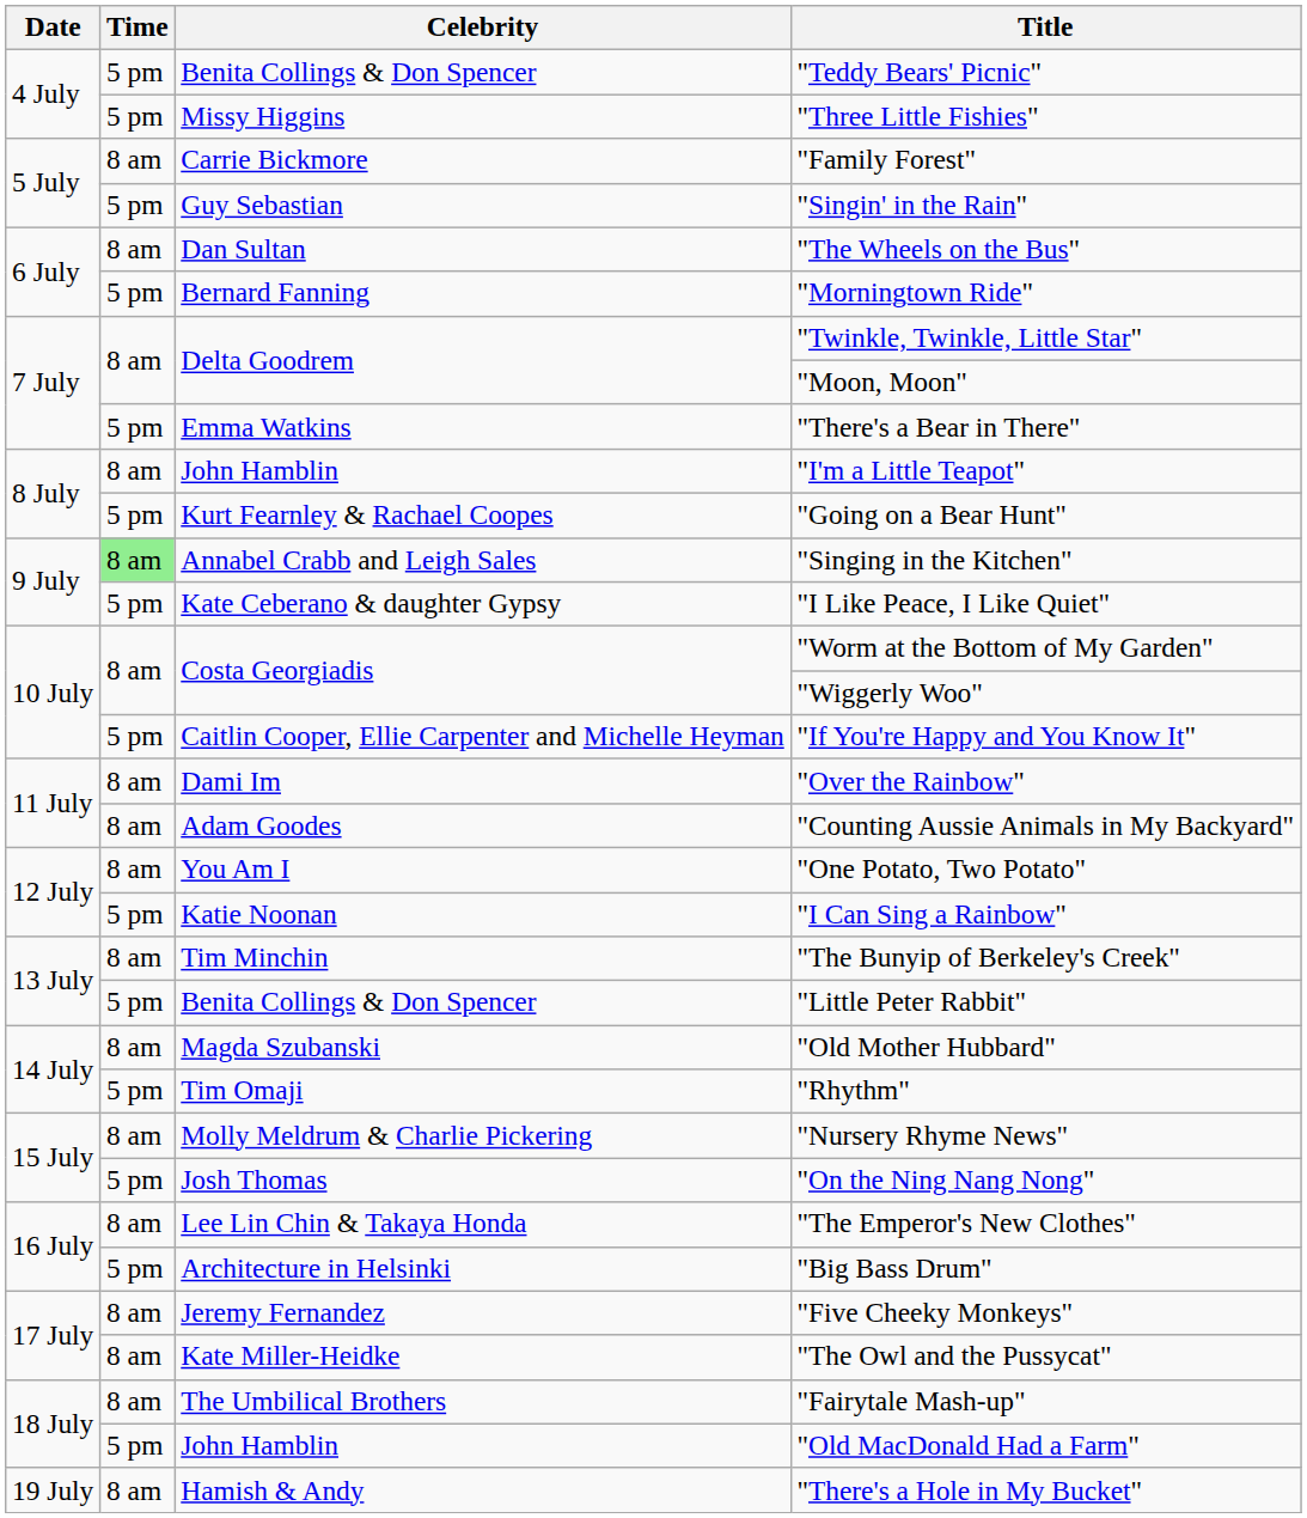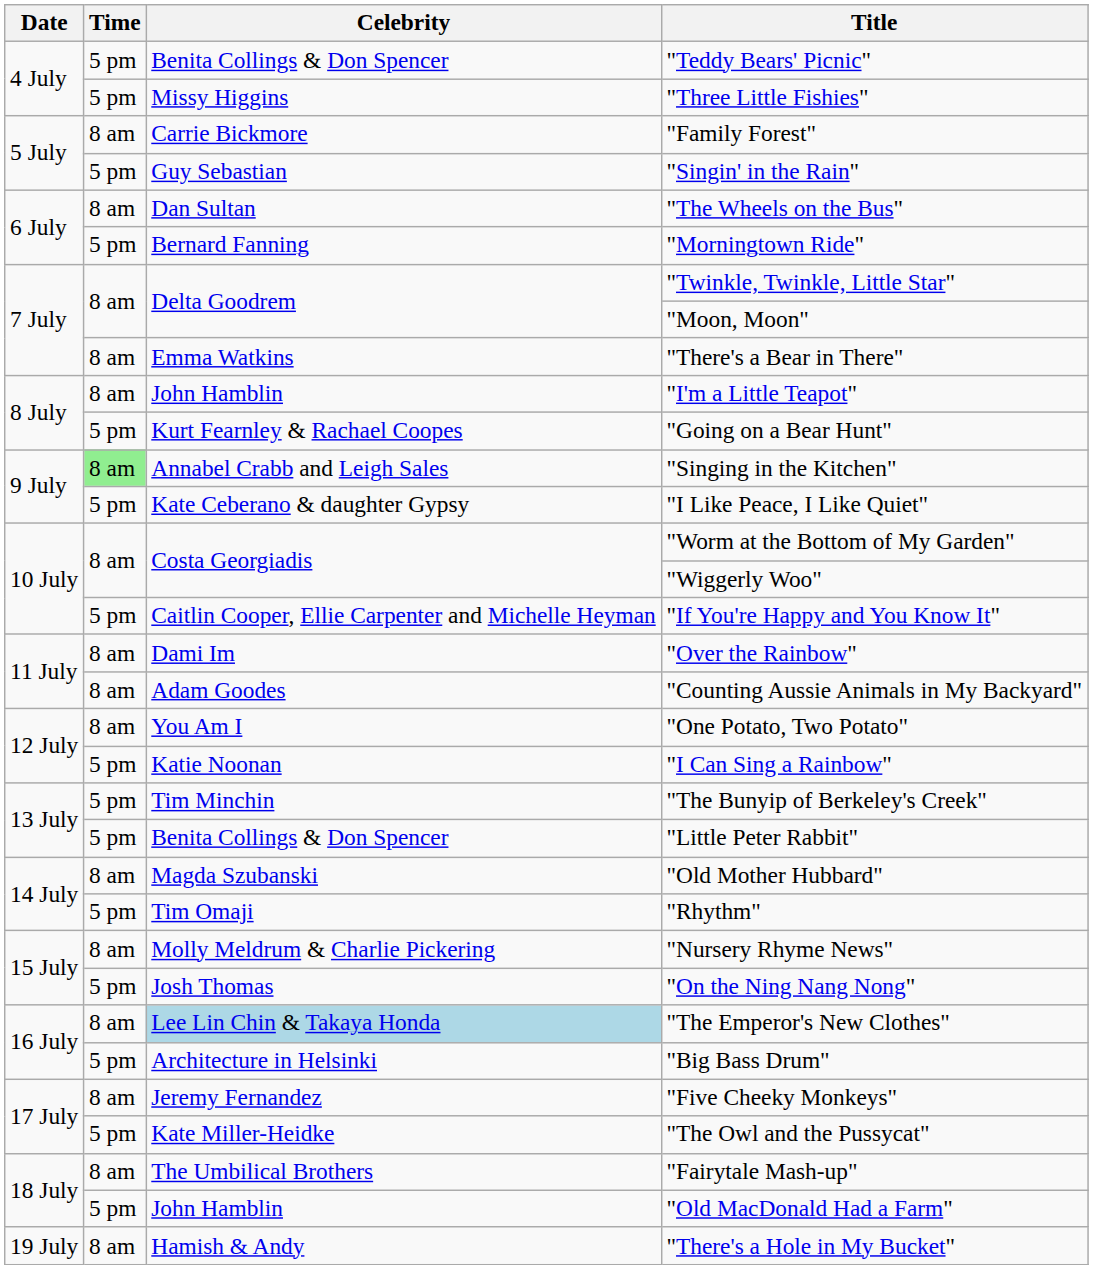 <table class="wikitable">
 <tr>
 <th>Date</th>
 <th>Time</th>
 <th>Celebrity</th>
 <th>Title</th>
 </tr>
 <tr>
 <td Rowspan="2">4 July</td>
 <td>5 pm</td>
 <td><a href='#'>Benita Collings</a> & <a href='#'>Don Spencer</a></td>
 <td>"<a href='#'>Teddy Bears' Picnic</a>"</td>
 </tr>
 <tr>
 <td>5 pm</td>
 <td><a href='#'>Missy Higgins</a></td>
 <td>"<a href='#'>Three Little Fishies</a>"</td>
 </tr>
 <tr>
 <td Rowspan="2">5 July</td>
 <td>8 am</td>
 <td><a href='#'>Carrie Bickmore</a></td>
 <td>"Family Forest"</td>
 </tr>
 <tr>
 <td>5 pm</td>
 <td><a href='#'>Guy Sebastian</a></td>
 <td>"<a href='#'>Singin' in the Rain</a>"</td>
 </tr>
 <tr>
 <td Rowspan="2">6 July</td>
 <td>8 am</td>
 <td><a href='#'>Dan Sultan</a></td>
 <td>"<a href='#'>The Wheels on the Bus</a>"</td>
 </tr>
 <tr>
 <td>5 pm</td>
 <td><a href='#'>Bernard Fanning</a></td>
 <td>"<a href='#'>Morningtown Ride</a>"</td>
 </tr>
 <tr>
 <td Rowspan="3">7 July</td>
 <td Rowspan="2">8 am</td>
 <td Rowspan="2"><a href='#'>Delta Goodrem</a></td>
 <td>"<a href='#'>Twinkle, Twinkle, Little Star</a>"</td>
 </tr>
 <tr>
 <td>"Moon, Moon"</td>
 </tr>
 <tr>
-<td>5 pm</td>
+<td>8 am</td>
 <td><a href='#'>Emma Watkins</a></td>
 <td>"There's a Bear in There"</td>
 </tr>
 <tr>
 <td Rowspan="2">8 July</td>
 <td>8 am</td>
 <td><a href='#'>John Hamblin</a></td>
 <td>"<a href='#'>I'm a Little Teapot</a>"</td>
 </tr>
 <tr>
 <td>5 pm</td>
 <td><a href='#'>Kurt Fearnley</a> & <a href='#'>Rachael Coopes</a></td>
 <td>"Going on a Bear Hunt"</td>
 </tr>
 <tr>
 <td Rowspan="2">9 July</td>
 <td style="background: lightgreen;">8 am</td>
 <td><a href='#'>Annabel Crabb</a> and <a href='#'>Leigh Sales</a></td>
 <td>"Singing in the Kitchen"</td>
 </tr>
 <tr>
 <td>5 pm</td>
 <td><a href='#'>Kate Ceberano</a> & daughter Gypsy</td>
 <td>"I Like Peace, I Like Quiet"</td>
 </tr>
 <tr>
 <td Rowspan="3">10 July</td>
 <td Rowspan="2">8 am</td>
 <td Rowspan="2"><a href='#'>Costa Georgiadis</a></td>
 <td>"Worm at the Bottom of My Garden"</td>
 </tr>
 <tr>
 <td>"Wiggerly Woo"</td>
 </tr>
 <tr>
 <td>5 pm</td>
 <td><a href='#'>Caitlin Cooper</a>, <a href='#'>Ellie Carpenter</a> and <a href='#'>Michelle Heyman</a></td>
 <td>"<a href='#'>If You're Happy and You Know It</a>"</td>
 </tr>
 <tr>
 <td Rowspan="2">11 July</td>
 <td>8 am</td>
 <td><a href='#'>Dami Im</a></td>
 <td>"<a href='#'>Over the Rainbow</a>"</td>
 </tr>
 <tr>
 <td>8 am</td>
 <td><a href='#'>Adam Goodes</a></td>
 <td>"Counting Aussie Animals in My Backyard"</td>
 </tr>
 <tr>
 <td Rowspan="2">12 July</td>
 <td>8 am</td>
 <td><a href='#'>You Am I</a></td>
 <td>"One Potato, Two Potato"</td>
 </tr>
 <tr>
 <td>5 pm</td>
 <td><a href='#'>Katie Noonan</a></td>
 <td>"<a href='#'>I Can Sing a Rainbow</a>"</td>
 </tr>
 <tr>
 <td Rowspan="2">13 July</td>
-<td>8 am</td>
+<td>5 pm</td>
 <td><a href='#'>Tim Minchin</a></td>
 <td>"The Bunyip of Berkeley's Creek"</td>
 </tr>
 <tr>
 <td>5 pm</td>
 <td><a href='#'>Benita Collings</a> & <a href='#'>Don Spencer</a></td>
 <td>"Little Peter Rabbit"</td>
 </tr>
 <tr>
 <td Rowspan="2">14 July</td>
 <td>8 am</td>
 <td><a href='#'>Magda Szubanski</a></td>
 <td>"Old Mother Hubbard"</td>
 </tr>
 <tr>
 <td>5 pm</td>
 <td><a href='#'>Tim Omaji</a></td>
 <td>"Rhythm"</td>
 </tr>
 <tr>
 <td Rowspan="2">15 July</td>
 <td>8 am</td>
 <td><a href='#'>Molly Meldrum</a> & <a href='#'>Charlie Pickering</a></td>
 <td>"Nursery Rhyme News"</td>
 </tr>
 <tr>
 <td>5 pm</td>
 <td><a href='#'>Josh Thomas</a></td>
 <td>"<a href='#'>On the Ning Nang Nong</a>"</td>
 </tr>
 <tr>
 <td Rowspan="2">16 July</td>
 <td>8 am</td>
-<td><a href='#'>Lee Lin Chin</a> & <a href='#'>Takaya Honda</a></td>
+<td style="background: lightblue;"><a href='#'>Lee Lin Chin</a> & <a href='#'>Takaya Honda</a></td>
 <td>"The Emperor's New Clothes"</td>
 </tr>
 <tr>
 <td>5 pm</td>
 <td><a href='#'>Architecture in Helsinki</a></td>
 <td>"Big Bass Drum"</td>
 </tr>
 <tr>
 <td Rowspan="2">17 July</td>
 <td>8 am</td>
 <td><a href='#'>Jeremy Fernandez</a></td>
 <td>"Five Cheeky Monkeys"</td>
 </tr>
 <tr>
-<td>8 am</td>
+<td>5 pm</td>
 <td><a href='#'>Kate Miller-Heidke</a></td>
 <td>"The Owl and the Pussycat"</td>
 </tr>
 <tr>
 <td Rowspan="2">18 July</td>
 <td>8 am</td>
 <td><a href='#'>The Umbilical Brothers</a></td>
 <td>"Fairytale Mash-up"</td>
 </tr>
 <tr>
 <td>5 pm</td>
 <td><a href='#'>John Hamblin</a></td>
 <td>"<a href='#'>Old MacDonald Had a Farm</a>"</td>
 </tr>
 <tr>
 <td>19 July</td>
 <td>8 am</td>
 <td><a href='#'>Hamish & Andy</a></td>
 <td>"<a href='#'>There's a Hole in My Bucket</a>"</td>
 </tr>
 </table>
